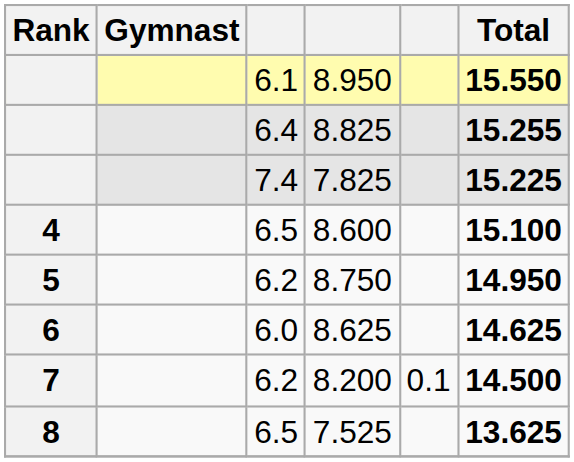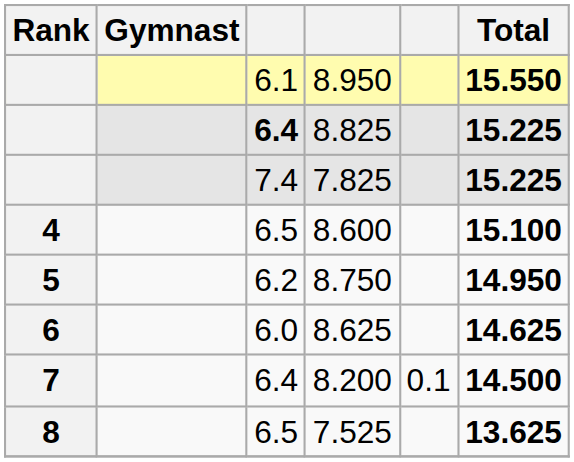 <table class="wikitable sortable" style="text-align:center; font-size:95%">
 <tr>
 <th scope=col>Rank</th>
 <th scope=col>Gymnast</th>
 <th scope=col></th>
 <th scope=col></th>
 <th scope=col></th>
 <th scope=col>Total</th>
 </tr>
 <tr bgcolor=fffcaf>
 <th scope=row style="text-align:center"></th>
 <td align=left></td>
 <td>6.1</td>
 <td>8.950</td>
 <td></td>
 <td><strong>15.550</strong></td>
 </tr>
 <tr bgcolor=e5e5e5>
 <th scope=row style="text-align:center"></th>
 <td align=left></td>
-<td>6.4</td>
+<td><strong>6.4</strong></td>
 <td>8.825</td>
 <td></td>
-<td><strong>15.255</strong></td>
+<td><strong>15.225</strong></td>
 </tr>
 <tr bgcolor=e5e5e5>
 <th scope=row style="text-align:center"></th>
 <td align=left></td>
 <td>7.4</td>
 <td>7.825</td>
 <td></td>
 <td><strong>15.225</strong></td>
 </tr>
 <tr>
 <th scope=row style="text-align:center">4</th>
 <td align=left></td>
 <td>6.5</td>
 <td>8.600</td>
 <td></td>
 <td><strong>15.100</strong></td>
 </tr>
 <tr>
 <th scope=row style="text-align:center">5</th>
 <td align=left></td>
 <td>6.2</td>
 <td>8.750</td>
 <td></td>
 <td><strong>14.950</strong></td>
 </tr>
 <tr>
 <th scope=row style="text-align:center">6</th>
 <td align=left></td>
 <td>6.0</td>
 <td>8.625</td>
 <td></td>
 <td><strong>14.625</strong></td>
 </tr>
 <tr>
 <th scope=row style="text-align:center">7</th>
 <td align=left></td>
-<td>6.2</td>
+<td>6.4</td>
 <td>8.200</td>
 <td>0.1</td>
 <td><strong>14.500</strong></td>
 </tr>
 <tr>
 <th scope=row style="text-align:center">8</th>
 <td align=left></td>
 <td>6.5</td>
 <td>7.525</td>
 <td></td>
 <td><strong>13.625</strong></td>
 </tr>
 <tr>
 </tr>
 </table>
